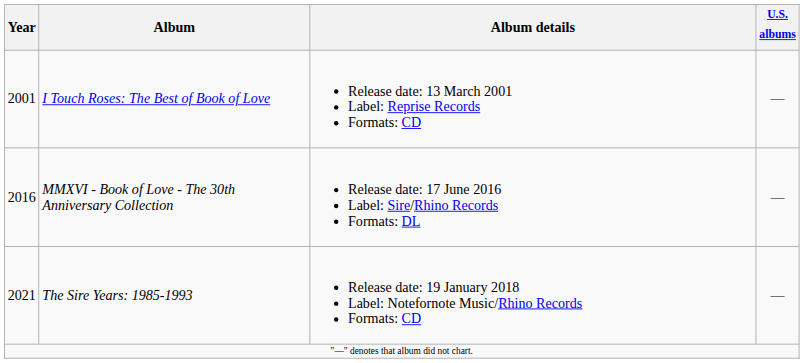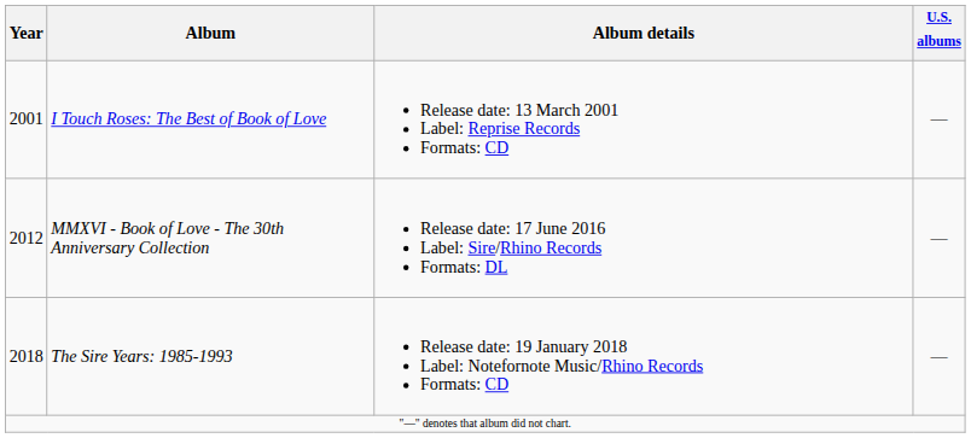 <table class="wikitable">
 <tr>
 <th>Year</th>
 <th width="300em">Album</th>
 <th width="500em">Album details</th>
 <th width="40"><sup><a href='#'>U.S. albums</a></sup></th>
 </tr>
 <tr>
 <td>2001</td>
 <td><em><a href='#'>I Touch Roses: The Best of Book of Love</a></em></td>
 <td><br><ul><li>Release date: 13 March 2001</li><li>Label: <a href='#'>Reprise Records</a></li><li>Formats: <a href='#'>CD</a></li></ul></td>
 <td align="center">—</td>
 </tr>
 <tr>
-<td>2016</td>
+<td>2012</td>
 <td><em>MMXVI - Book of Love - The 30th Anniversary Collection</em></td>
 <td><br><ul><li>Release date: 17 June 2016</li><li>Label: <a href='#'>Sire</a>/<a href='#'>Rhino Records</a></li><li>Formats: <a href='#'>DL</a></li></ul></td>
 <td align="center">—</td>
 </tr>
 <tr>
-<td>2021</td>
+<td>2018</td>
 <td><em>The Sire Years: 1985-1993</em></td>
 <td><br><ul><li>Release date: 19 January 2018</li><li>Label: Notefornote Music/<a href='#'>Rhino Records</a></li><li>Formats: <a href='#'>CD</a></li></ul></td>
 <td align="center">—</td>
 </tr>
 <tr>
 <td colspan="15" style="text-align:center; font-size:8pt;">"—" denotes that album did not chart.</td>
 </tr>
 </table>
